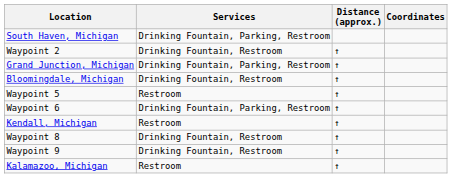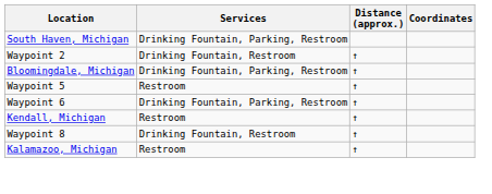 <table class="wikitable">
 <tr>
 <th>Location</th>
 <th>Services</th>
 <th>Distance<br> (approx.)</th>
 <th>Coordinates</th>
 </tr>
 <tr>
 <td><a href='#'>South Haven, Michigan</a></td>
 <td>Drinking Fountain, Parking, Restroom</td>
 <td></td>
 <td></td>
 </tr>
 <tr>
 <td>Waypoint 2</td>
 <td>Drinking Fountain, Restroom</td>
 <td>↑ </td>
 <td></td>
 </tr>
 <tr>
-<td><a href='#'>Grand Junction, Michigan</a></td>
+<td><a href='#'>Bloomingdale, Michigan</a></td>
 <td>Drinking Fountain, Parking, Restroom</td>
-<td>↑ </td>
-<td></td>
-</tr>
-<tr>
-<td><a href='#'>Bloomingdale, Michigan</a></td>
-<td>Drinking Fountain, Restroom</td>
 <td>↑ </td>
 <td></td>
 </tr>
 <tr>
 <td>Waypoint 5</td>
 <td>Restroom</td>
 <td>↑ </td>
 <td></td>
 </tr>
 <tr>
 <td>Waypoint 6</td>
 <td>Drinking Fountain, Parking, Restroom</td>
 <td>↑ </td>
 <td></td>
 </tr>
 <tr>
 <td><a href='#'>Kendall, Michigan</a></td>
 <td>Restroom</td>
 <td>↑ </td>
 <td></td>
 </tr>
 <tr>
 <td>Waypoint 8</td>
 <td>Drinking Fountain, Restroom</td>
 <td>↑ </td>
 <td></td>
 </tr>
 <tr>
-<td>Waypoint 9</td>
-<td>Drinking Fountain, Restroom</td>
-<td>↑ </td>
-<td></td>
-</tr>
-<tr>
 <td><a href='#'>Kalamazoo, Michigan</a></td>
 <td>Restroom</td>
 <td>↑ </td>
 <td></td>
 </tr>
 </table>
